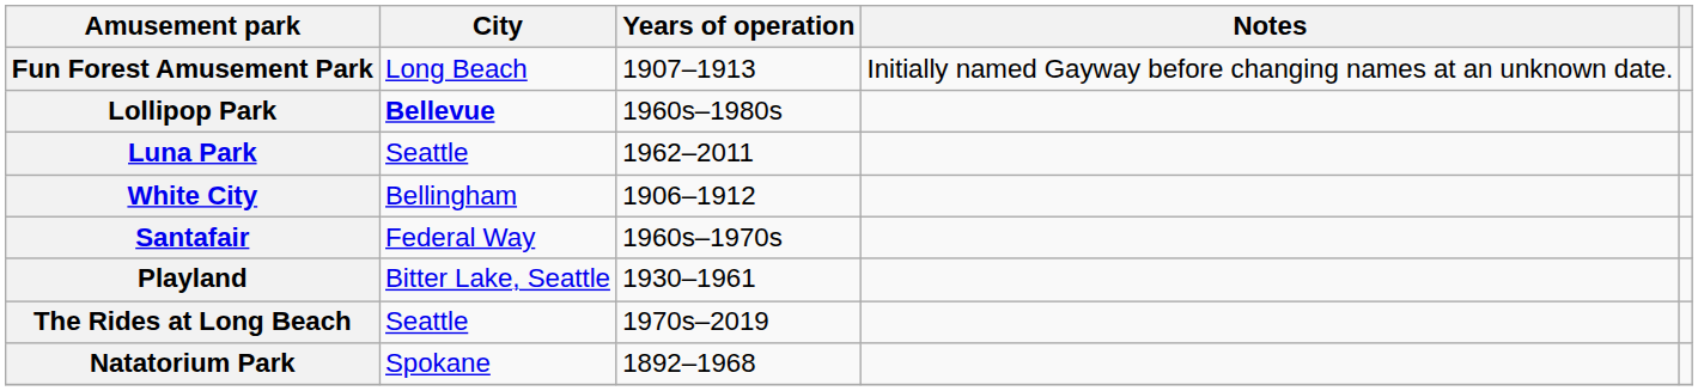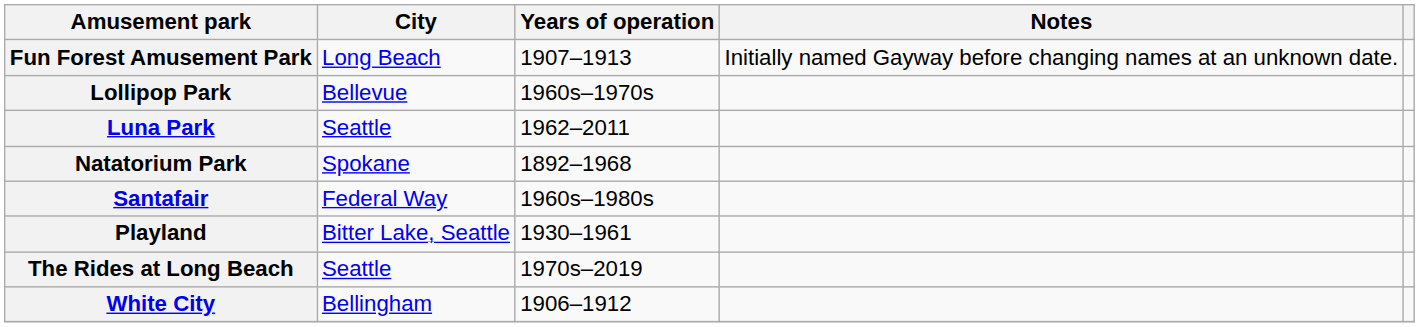 <table class="wikitable plainrowheaders sortable">
 <tr>
 <th scope="col">Amusement park</th>
 <th scope="col">City</th>
 <th scope="col">Years of operation</th>
 <th scope="col" class="unsortable">Notes</th>
 <th scope="col" class="unsortable"></th>
 </tr>
 <tr>
 <th scope="row">Fun Forest Amusement Park</th>
 <td><a href='#'>Long Beach</a></td>
 <td>1907–1913</td>
 <td>Initially named Gayway before changing names at an unknown date.</td>
 <td style="text-align:center;"></td>
 </tr>
 <tr>
 <th scope="row">Lollipop Park</th>
-<td><strong><a href='#'>Bellevue</a></strong></td>
-<td>1960s–1980s</td>
+<td><a href='#'>Bellevue</a></td>
+<td>1960s–1970s</td>
 <td></td>
 <td style="text-align:center;"></td>
 </tr>
 <tr>
 <th scope="row"><a href='#'>Luna Park</a></th>
 <td><a href='#'>Seattle</a></td>
 <td>1962–2011</td>
 <td></td>
 <td style="text-align:center;"></td>
 </tr>
 <tr>
-<th scope="row"><a href='#'>White City</a></th>
-<td><a href='#'>Bellingham</a></td>
-<td>1906–1912</td>
+<th scope="row">Natatorium Park</th>
+<td><a href='#'>Spokane</a></td>
+<td>1892–1968</td>
 <td></td>
 <td style="text-align:center;"></td>
 </tr>
 <tr>
 <th scope="row"><a href='#'>Santafair</a></th>
 <td><a href='#'>Federal Way</a></td>
-<td>1960s–1970s</td>
+<td>1960s–1980s</td>
 <td></td>
 <td style="text-align:center;"></td>
 </tr>
 <tr>
 <th scope="row">Playland</th>
 <td><a href='#'>Bitter Lake, Seattle</a></td>
 <td>1930–1961</td>
 <td></td>
 <td style="text-align:center;"></td>
 </tr>
 <tr>
 <th scope="row">The Rides at Long Beach</th>
 <td><a href='#'>Seattle</a></td>
 <td>1970s–2019</td>
 <td></td>
 <td style="text-align:center;"></td>
 </tr>
 <tr>
-<th scope="row">Natatorium Park</th>
-<td><a href='#'>Spokane</a></td>
-<td>1892–1968</td>
+<th scope="row"><a href='#'>White City</a></th>
+<td><a href='#'>Bellingham</a></td>
+<td>1906–1912</td>
 <td></td>
 <td style="text-align:center;"></td>
 </tr>
 <tr>
 </tr>
 </table>
